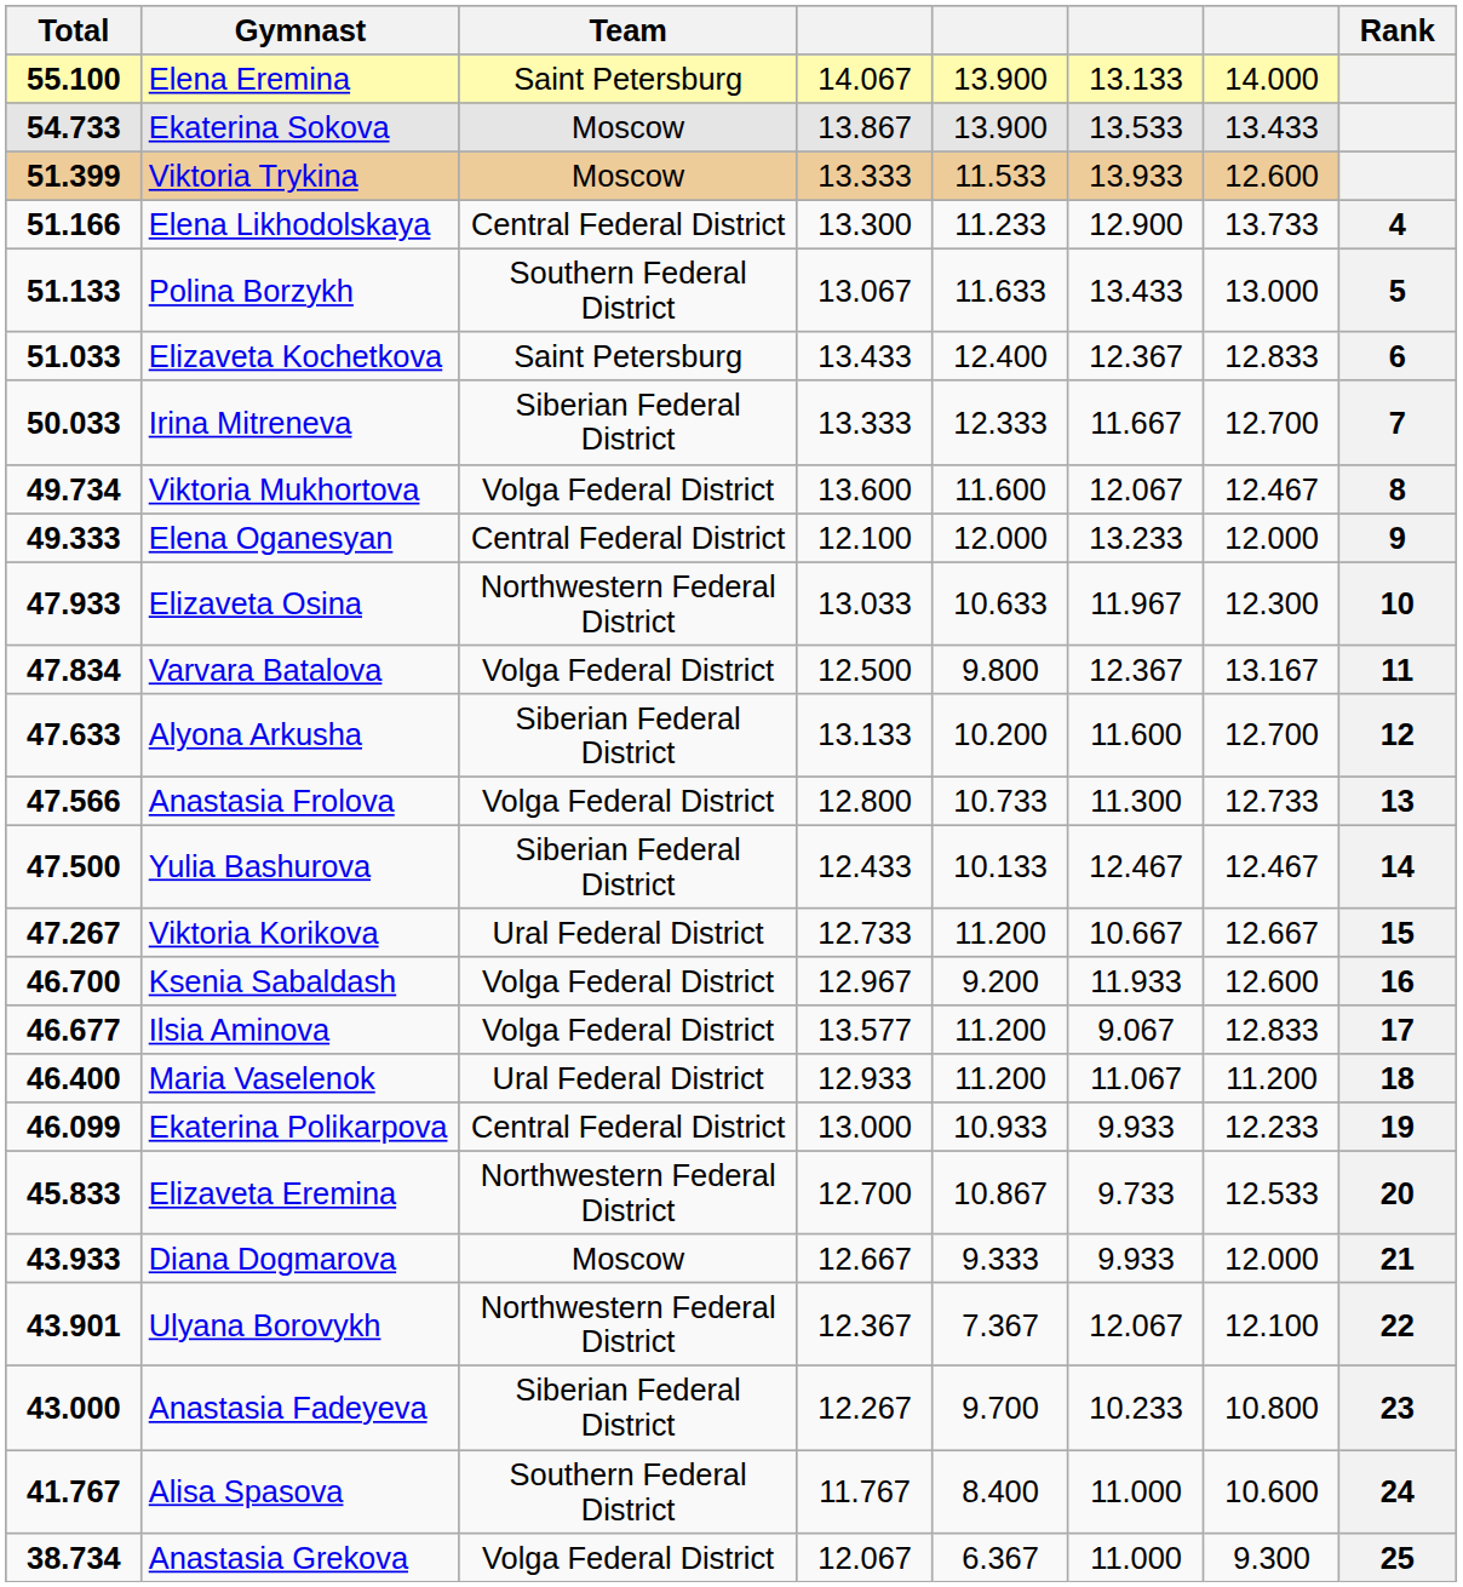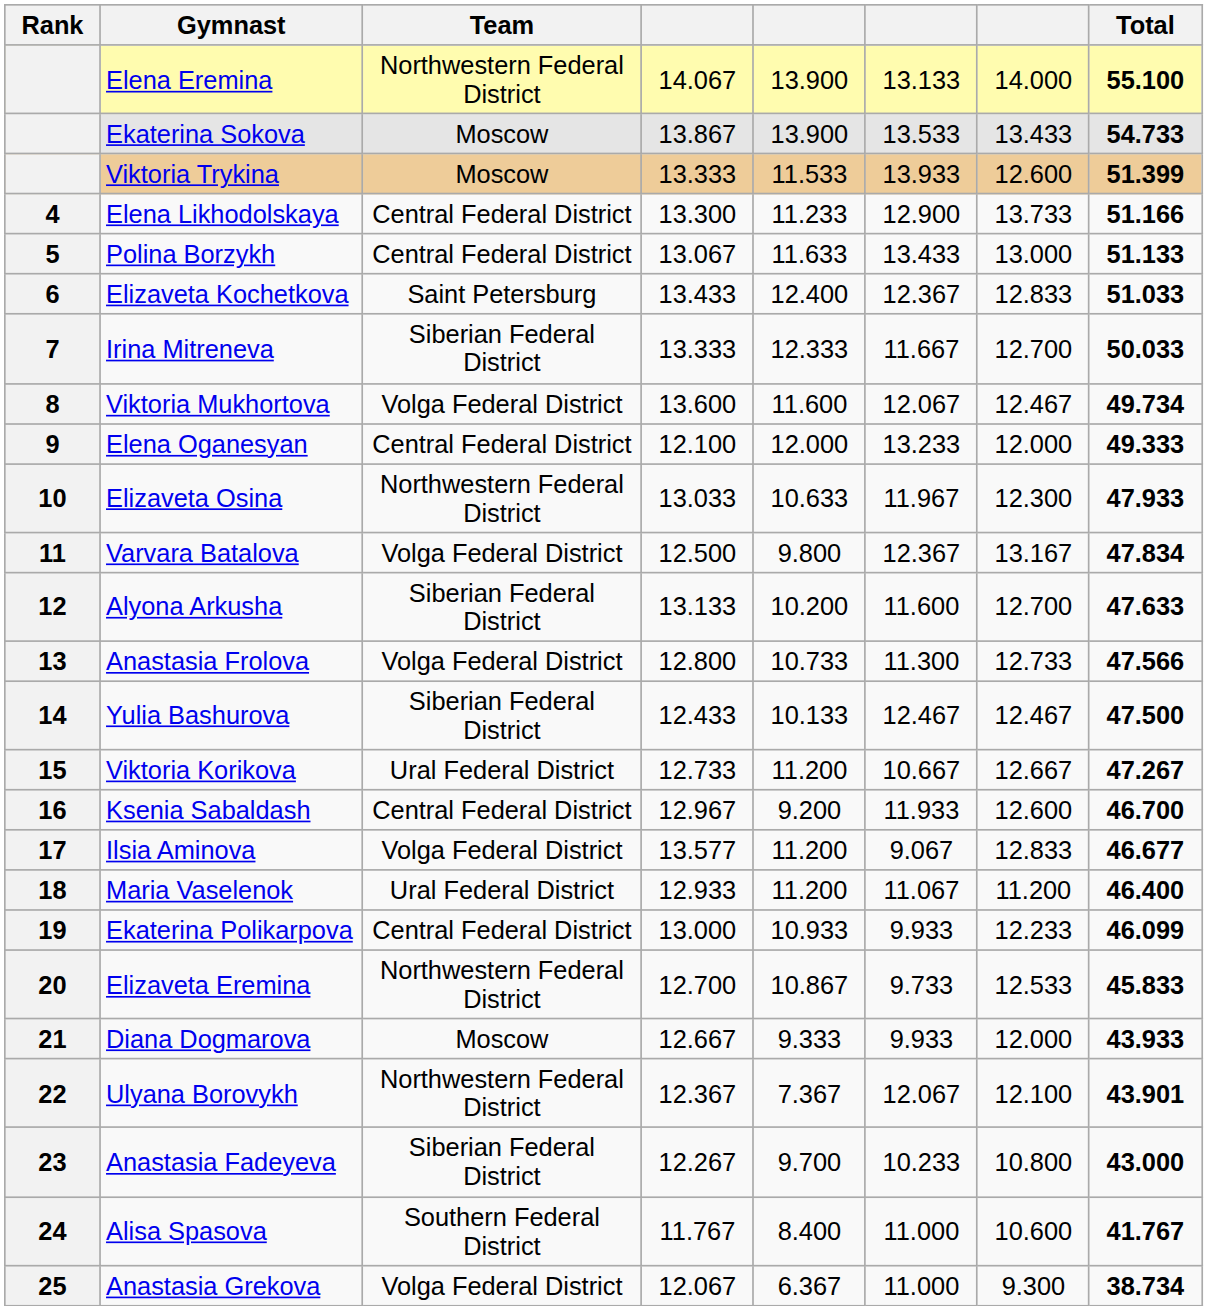 <table class="wikitable sortable" style="text-align:center; font-size:95%">
 <tr>
-<th scope="col" style="width:60px;">Total</th>
+<th scope="col" style="width:50px;">Rank</th>
 <th scope="col" style="width:150px;">Gymnast</th>
 <th scope="col" style="width:160px;">Team</th>
 <th scope="col" style="width:60px;"></th>
 <th scope="col" style="width:60px;"></th>
 <th scope="col" style="width:60px;"></th>
 <th scope="col" style="width:60px;"></th>
-<th scope="col" style="width:50px;">Rank</th>
+<th scope="col" style="width:60px;">Total</th>
 </tr>
 <tr style="background:#fffcaf;">
-<td><strong>55.100</strong></td>
+<th scope=row style="text-align:center"></th>
 <td align=left><a href='#'>Elena Eremina</a></td>
-<td>Saint Petersburg</td>
+<td>Northwestern Federal District</td>
 <td>14.067</td>
 <td>13.900</td>
 <td>13.133</td>
 <td>14.000</td>
-<th scope=row style="text-align:center"></th>
+<td><strong>55.100</strong></td>
 </tr>
 <tr style="background:#e5e5e5;">
-<td><strong>54.733</strong></td>
+<th scope=row style="text-align:center"></th>
 <td align=left><a href='#'>Ekaterina Sokova</a></td>
 <td>Moscow</td>
 <td>13.867</td>
 <td>13.900</td>
 <td>13.533</td>
 <td>13.433</td>
-<th scope=row style="text-align:center"></th>
+<td><strong>54.733</strong></td>
 </tr>
 <tr style="background:#ec9;">
-<td><strong>51.399</strong></td>
+<th scope=row style="text-align:center"></th>
 <td align=left><a href='#'>Viktoria Trykina</a></td>
 <td>Moscow</td>
 <td>13.333</td>
 <td>11.533</td>
 <td>13.933</td>
 <td>12.600</td>
-<th scope=row style="text-align:center"></th>
+<td><strong>51.399</strong></td>
 </tr>
 <tr>
-<td><strong>51.166</strong></td>
+<th scope=row style="text-align:center">4</th>
 <td align=left><a href='#'>Elena Likhodolskaya</a></td>
 <td>Central Federal District</td>
 <td>13.300</td>
 <td>11.233</td>
 <td>12.900</td>
 <td>13.733</td>
-<th scope=row style="text-align:center">4</th>
+<td><strong>51.166</strong></td>
 </tr>
 <tr>
-<td><strong>51.133</strong></td>
+<th scope=row style="text-align:center">5</th>
 <td align=left><a href='#'>Polina Borzykh</a></td>
-<td>Southern Federal District</td>
+<td>Central Federal District</td>
 <td>13.067</td>
 <td>11.633</td>
 <td>13.433</td>
 <td>13.000</td>
-<th scope=row style="text-align:center">5</th>
+<td><strong>51.133</strong></td>
 </tr>
 <tr>
-<td><strong>51.033</strong></td>
+<th scope=row style="text-align:center">6</th>
 <td align=left><a href='#'>Elizaveta Kochetkova</a></td>
 <td>Saint Petersburg</td>
 <td>13.433</td>
 <td>12.400</td>
 <td>12.367</td>
 <td>12.833</td>
-<th scope=row style="text-align:center">6</th>
+<td><strong>51.033</strong></td>
 </tr>
 <tr>
-<td><strong>50.033</strong></td>
+<th scope=row style="text-align:center">7</th>
 <td align=left><a href='#'>Irina Mitreneva</a></td>
 <td>Siberian Federal District</td>
 <td>13.333</td>
 <td>12.333</td>
 <td>11.667</td>
 <td>12.700</td>
-<th scope=row style="text-align:center">7</th>
+<td><strong>50.033</strong></td>
 </tr>
 <tr>
-<td><strong>49.734</strong></td>
+<th scope=row style="text-align:center">8</th>
 <td align=left><a href='#'>Viktoria Mukhortova</a></td>
 <td>Volga Federal District</td>
 <td>13.600</td>
 <td>11.600</td>
 <td>12.067</td>
 <td>12.467</td>
-<th scope=row style="text-align:center">8</th>
+<td><strong>49.734</strong></td>
 </tr>
 <tr>
-<td><strong>49.333</strong></td>
+<th scope=row style="text-align:center">9</th>
 <td align=left><a href='#'>Elena Oganesyan</a></td>
 <td>Central Federal District</td>
 <td>12.100</td>
 <td>12.000</td>
 <td>13.233</td>
 <td>12.000</td>
-<th scope=row style="text-align:center">9</th>
+<td><strong>49.333</strong></td>
 </tr>
 <tr>
-<td><strong>47.933</strong></td>
+<th scope=row style="text-align:center">10</th>
 <td align=left><a href='#'>Elizaveta Osina</a></td>
 <td>Northwestern Federal District</td>
 <td>13.033</td>
 <td>10.633</td>
 <td>11.967</td>
 <td>12.300</td>
-<th scope=row style="text-align:center">10</th>
+<td><strong>47.933</strong></td>
 </tr>
 <tr>
-<td><strong>47.834</strong></td>
+<th scope=row style="text-align:center">11</th>
 <td align=left><a href='#'>Varvara Batalova</a></td>
 <td>Volga Federal District</td>
 <td>12.500</td>
 <td>9.800</td>
 <td>12.367</td>
 <td>13.167</td>
-<th scope=row style="text-align:center">11</th>
+<td><strong>47.834</strong></td>
 </tr>
 <tr>
-<td><strong>47.633</strong></td>
+<th scope=row style="text-align:center">12</th>
 <td align=left><a href='#'>Alyona Arkusha</a></td>
 <td>Siberian Federal District</td>
 <td>13.133</td>
 <td>10.200</td>
 <td>11.600</td>
 <td>12.700</td>
-<th scope=row style="text-align:center">12</th>
+<td><strong>47.633</strong></td>
 </tr>
 <tr>
-<td><strong>47.566</strong></td>
+<th scope=row style="text-align:center">13</th>
 <td align=left><a href='#'>Anastasia Frolova</a></td>
 <td>Volga Federal District</td>
 <td>12.800</td>
 <td>10.733</td>
 <td>11.300</td>
 <td>12.733</td>
-<th scope=row style="text-align:center">13</th>
+<td><strong>47.566</strong></td>
 </tr>
 <tr>
-<td><strong>47.500</strong></td>
+<th scope=row style="text-align:center">14</th>
 <td align=left><a href='#'>Yulia Bashurova</a></td>
 <td>Siberian Federal District</td>
 <td>12.433</td>
 <td>10.133</td>
 <td>12.467</td>
 <td>12.467</td>
-<th scope=row style="text-align:center">14</th>
+<td><strong>47.500</strong></td>
 </tr>
 <tr>
-<td><strong>47.267</strong></td>
+<th scope=row style="text-align:center">15</th>
 <td align=left><a href='#'>Viktoria Korikova</a></td>
 <td>Ural Federal District</td>
 <td>12.733</td>
 <td>11.200</td>
 <td>10.667</td>
 <td>12.667</td>
-<th scope=row style="text-align:center">15</th>
+<td><strong>47.267</strong></td>
 </tr>
 <tr>
-<td><strong>46.700</strong></td>
+<th scope=row style="text-align:center">16</th>
 <td align=left><a href='#'>Ksenia Sabaldash</a></td>
-<td>Volga Federal District</td>
+<td>Central Federal District</td>
 <td>12.967</td>
 <td>9.200</td>
 <td>11.933</td>
 <td>12.600</td>
-<th scope=row style="text-align:center">16</th>
+<td><strong>46.700</strong></td>
 </tr>
 <tr>
-<td><strong>46.677</strong></td>
+<th scope=row style="text-align:center">17</th>
 <td align=left><a href='#'>Ilsia Aminova</a></td>
 <td>Volga Federal District</td>
 <td>13.577</td>
 <td>11.200</td>
 <td>9.067</td>
 <td>12.833</td>
-<th scope=row style="text-align:center">17</th>
+<td><strong>46.677</strong></td>
 </tr>
 <tr>
-<td><strong>46.400</strong></td>
+<th scope=row style="text-align:center">18</th>
 <td align=left><a href='#'>Maria Vaselenok</a></td>
 <td>Ural Federal District</td>
 <td>12.933</td>
 <td>11.200</td>
 <td>11.067</td>
 <td>11.200</td>
-<th scope=row style="text-align:center">18</th>
+<td><strong>46.400</strong></td>
 </tr>
 <tr>
-<td><strong>46.099</strong></td>
+<th scope=row style="text-align:center">19</th>
 <td align=left><a href='#'>Ekaterina Polikarpova</a></td>
 <td>Central Federal District</td>
 <td>13.000</td>
 <td>10.933</td>
 <td>9.933</td>
 <td>12.233</td>
-<th scope=row style="text-align:center">19</th>
+<td><strong>46.099</strong></td>
 </tr>
 <tr>
-<td><strong>45.833</strong></td>
+<th scope=row style="text-align:center">20</th>
 <td align=left><a href='#'>Elizaveta Eremina</a></td>
 <td>Northwestern Federal District</td>
 <td>12.700</td>
 <td>10.867</td>
 <td>9.733</td>
 <td>12.533</td>
-<th scope=row style="text-align:center">20</th>
+<td><strong>45.833</strong></td>
 </tr>
 <tr>
-<td><strong>43.933</strong></td>
+<th scope=row style="text-align:center">21</th>
 <td align=left><a href='#'>Diana Dogmarova</a></td>
 <td>Moscow</td>
 <td>12.667</td>
 <td>9.333</td>
 <td>9.933</td>
 <td>12.000</td>
-<th scope=row style="text-align:center">21</th>
+<td><strong>43.933</strong></td>
 </tr>
 <tr>
-<td><strong>43.901</strong></td>
+<th scope=row style="text-align:center">22</th>
 <td align=left><a href='#'>Ulyana Borovykh</a></td>
 <td>Northwestern Federal District</td>
 <td>12.367</td>
 <td>7.367</td>
 <td>12.067</td>
 <td>12.100</td>
-<th scope=row style="text-align:center">22</th>
+<td><strong>43.901</strong></td>
 </tr>
 <tr>
-<td><strong>43.000</strong></td>
+<th scope=row style="text-align:center">23</th>
 <td align=left><a href='#'>Anastasia Fadeyeva</a></td>
 <td>Siberian Federal District</td>
 <td>12.267</td>
 <td>9.700</td>
 <td>10.233</td>
 <td>10.800</td>
-<th scope=row style="text-align:center">23</th>
+<td><strong>43.000</strong></td>
 </tr>
 <tr>
-<td><strong>41.767</strong></td>
+<th scope=row style="text-align:center">24</th>
 <td align=left><a href='#'>Alisa Spasova</a></td>
 <td>Southern Federal District</td>
 <td>11.767</td>
 <td>8.400</td>
 <td>11.000</td>
 <td>10.600</td>
-<th scope=row style="text-align:center">24</th>
+<td><strong>41.767</strong></td>
 </tr>
 <tr>
-<td><strong>38.734</strong></td>
+<th scope=row style="text-align:center">25</th>
 <td align=left><a href='#'>Anastasia Grekova</a></td>
 <td>Volga Federal District</td>
 <td>12.067</td>
 <td>6.367</td>
 <td>11.000</td>
 <td>9.300</td>
-<th scope=row style="text-align:center">25</th>
+<td><strong>38.734</strong></td>
 </tr>
 </table>
